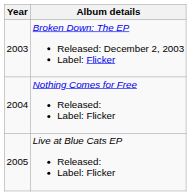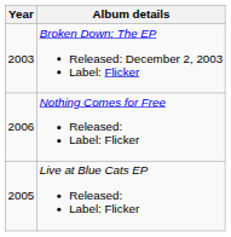 <table class="wikitable">
 <tr>
 <th>Year</th>
 <th>Album details</th>
 </tr>
 <tr>
 <td>2003</td>
 <td><em><a href='#'>Broken Down: The EP</a></em><br><ul><li>Released: December 2, 2003</li><li>Label: <a href='#'>Flicker</a></li></ul></td>
 </tr>
 <tr>
-<td>2004</td>
+<td>2006</td>
 <td><em><a href='#'>Nothing Comes for Free</a></em><br><ul><li>Released:</li><li>Label: Flicker</li></ul></td>
 </tr>
 <tr>
 <td>2005</td>
 <td><em>Live at Blue Cats EP</em><br><ul><li>Released:</li><li>Label: Flicker</li></ul></td>
 </tr>
 </table>
